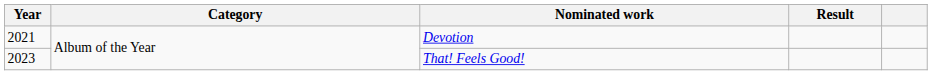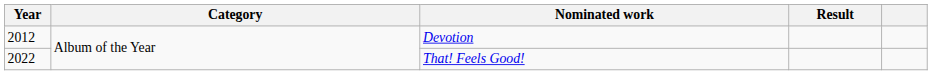 <table class="wikitable" style="width:85%;">
 <tr>
 <th width=5%>Year</th>
 <th style="width:40%;">Category</th>
 <th style="width:40%;">Nominated work</th>
 <th style="width:10%;">Result</th>
 <th width=5%></th>
 </tr>
 <tr>
-<td>2021</td>
+<td>2012</td>
 <td rowspan="2">Album of the Year</td>
 <td><em><a href='#'>Devotion</a></em></td>
 <td></td>
 <td></td>
 </tr>
 <tr>
-<td>2023</td>
+<td>2022</td>
 <td><em><a href='#'>That! Feels Good!</a></em></td>
 <td></td>
 <td></td>
 </tr>
 </table>
